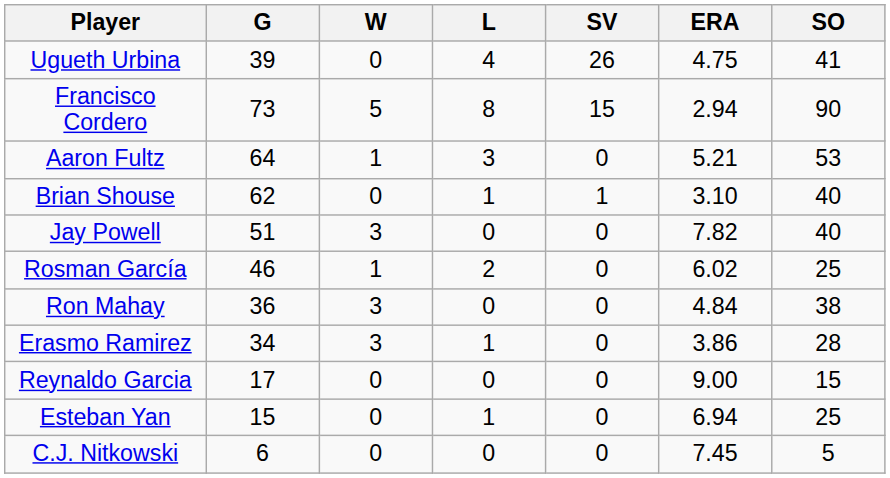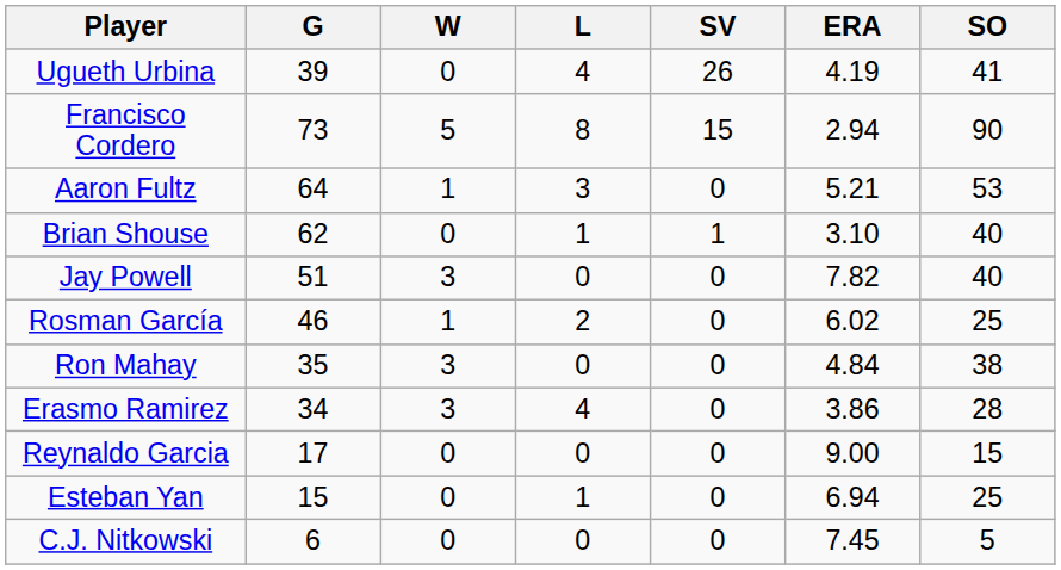 <table class="wikitable sortable">
 <tr>
 <th bgcolor="#DDDDFF" width="16%">Player</th>
 <th bgcolor="#DDDDFF" width="9%">G</th>
 <th bgcolor="#DDDDFF" width="9%">W</th>
 <th bgcolor="#DDDDFF" width="9%">L</th>
 <th bgcolor="#DDDDFF" width="9%">SV</th>
 <th bgcolor="#DDDDFF" width="9%">ERA</th>
 <th bgcolor="#DDDDFF" width="9%">SO</th>
 </tr>
 <tr align=center>
 <td><a href='#'>Ugueth Urbina</a></td>
 <td>39</td>
 <td>0</td>
 <td>4</td>
 <td>26</td>
-<td>4.75</td>
+<td>4.19</td>
 <td>41</td>
 </tr>
 <tr align=center>
 <td><a href='#'>Francisco Cordero</a></td>
 <td>73</td>
 <td>5</td>
 <td>8</td>
 <td>15</td>
 <td>2.94</td>
 <td>90</td>
 </tr>
 <tr align=center>
 <td><a href='#'>Aaron Fultz</a></td>
 <td>64</td>
 <td>1</td>
 <td>3</td>
 <td>0</td>
 <td>5.21</td>
 <td>53</td>
 </tr>
 <tr align=center>
 <td><a href='#'>Brian Shouse</a></td>
 <td>62</td>
 <td>0</td>
 <td>1</td>
 <td>1</td>
 <td>3.10</td>
 <td>40</td>
 </tr>
 <tr align=center>
 <td><a href='#'>Jay Powell</a></td>
 <td>51</td>
 <td>3</td>
 <td>0</td>
 <td>0</td>
 <td>7.82</td>
 <td>40</td>
 </tr>
 <tr align=center>
 <td><a href='#'>Rosman García</a></td>
 <td>46</td>
 <td>1</td>
 <td>2</td>
 <td>0</td>
 <td>6.02</td>
 <td>25</td>
 </tr>
 <tr align=center>
 <td><a href='#'>Ron Mahay</a></td>
-<td>36</td>
+<td>35</td>
 <td>3</td>
 <td>0</td>
 <td>0</td>
 <td>4.84</td>
 <td>38</td>
 </tr>
 <tr align=center>
 <td><a href='#'>Erasmo Ramirez</a></td>
 <td>34</td>
 <td>3</td>
-<td>1</td>
+<td>4</td>
 <td>0</td>
 <td>3.86</td>
 <td>28</td>
 </tr>
 <tr align=center>
 <td><a href='#'>Reynaldo Garcia</a></td>
 <td>17</td>
 <td>0</td>
 <td>0</td>
 <td>0</td>
 <td>9.00</td>
 <td>15</td>
 </tr>
 <tr align=center>
 <td><a href='#'>Esteban Yan</a></td>
 <td>15</td>
 <td>0</td>
 <td>1</td>
 <td>0</td>
 <td>6.94</td>
 <td>25</td>
 </tr>
 <tr align=center>
 <td><a href='#'>C.J. Nitkowski</a></td>
 <td>6</td>
 <td>0</td>
 <td>0</td>
 <td>0</td>
 <td>7.45</td>
 <td>5</td>
 </tr>
 </table>
